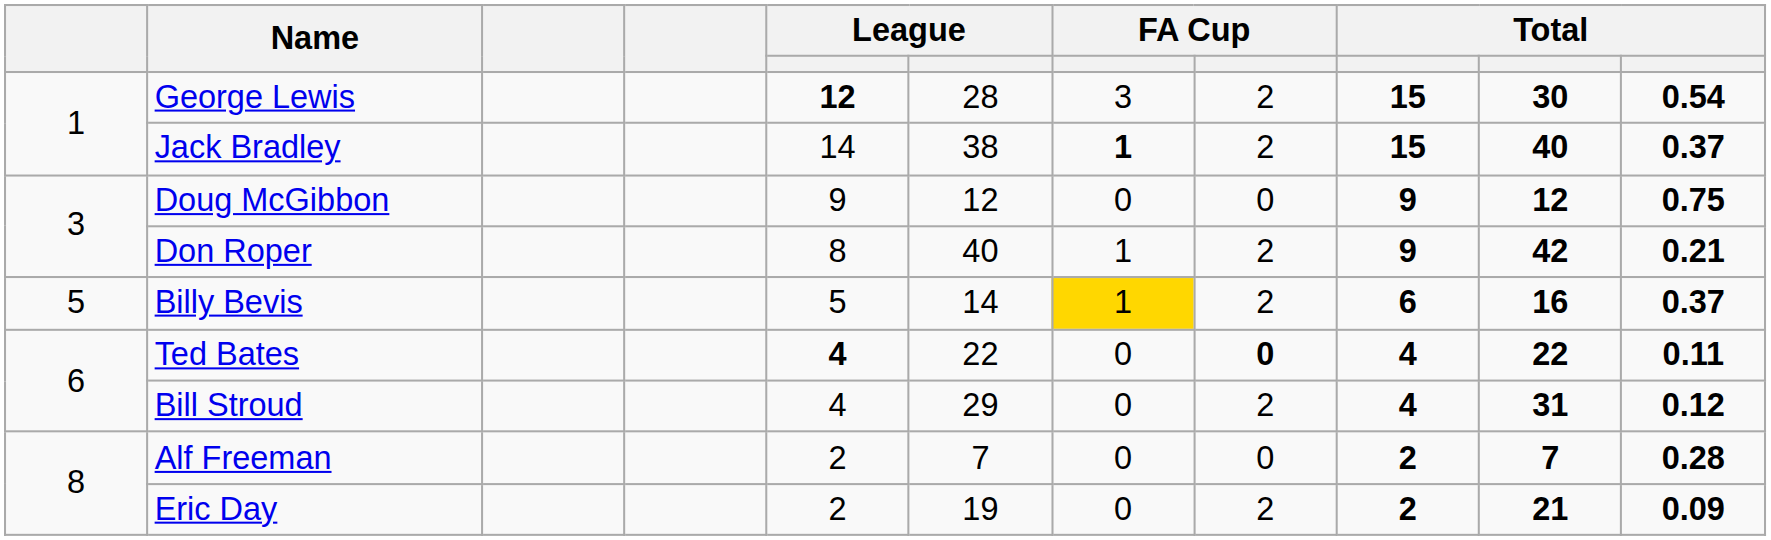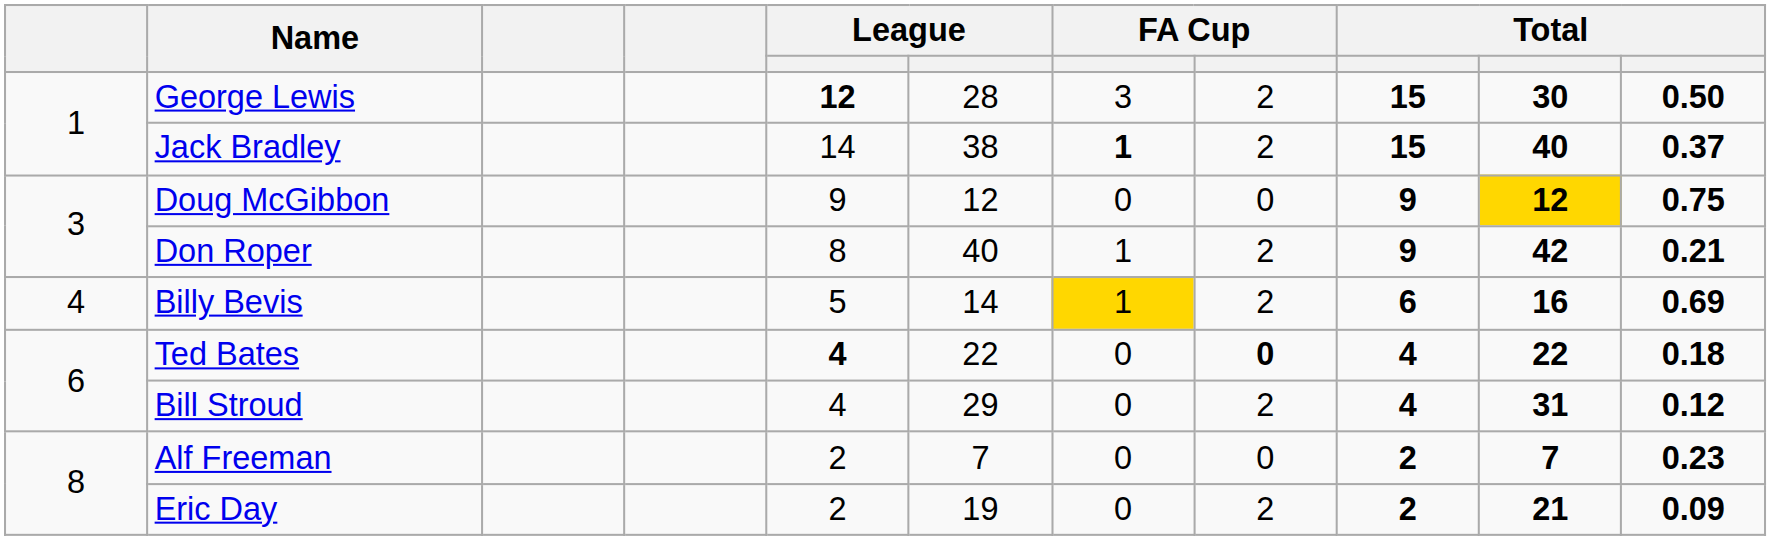 <table class="wikitable plainrowheaders" style="text-align:center;">
 <tr>
 <th scope="col" rowspan="2" style="width:4em;"></th>
 <th scope="col" rowspan="2" style="width:10em;">Name</th>
 <th scope="col" rowspan="2" style="width:4em;"></th>
 <th scope="col" rowspan="2" style="width:4em;"></th>
 <th scope="col" colspan="2">League</th>
 <th scope="col" colspan="2">FA Cup</th>
 <th scope="col" colspan="3">Total</th>
 </tr>
 <tr>
 <th scope="col" style="width:4em;"></th>
 <th scope="col" style="width:4em;"></th>
 <th scope="col" style="width:4em;"></th>
 <th scope="col" style="width:4em;"></th>
 <th scope="col" style="width:4em;"></th>
 <th scope="col" style="width:4em;"></th>
 <th scope="col" style="width:4em;"></th>
 </tr>
 <tr>
 <td rowspan="2">1</td>
 <td align="left"><a href='#'>George Lewis</a></td>
 <td></td>
 <td></td>
 <td><strong>12</strong></td>
 <td>28</td>
 <td>3</td>
 <td>2</td>
 <td><strong>15</strong></td>
 <td><strong>30</strong></td>
-<td><strong>0.54</strong></td>
+<td><strong>0.50</strong></td>
 </tr>
 <tr>
 <td align="left"><a href='#'>Jack Bradley</a></td>
 <td></td>
 <td></td>
 <td>14</td>
 <td>38</td>
 <td><strong>1</strong></td>
 <td>2</td>
 <td><strong>15</strong></td>
 <td><strong>40</strong></td>
 <td><strong>0.37</strong></td>
 </tr>
 <tr>
 <td rowspan="2">3</td>
 <td align="left"><a href='#'>Doug McGibbon</a></td>
 <td></td>
 <td></td>
 <td>9</td>
 <td>12</td>
 <td>0</td>
 <td>0</td>
 <td><strong>9</strong></td>
-<td><strong>12</strong></td>
+<td style="background: gold;"><strong>12</strong></td>
 <td><strong>0.75</strong></td>
 </tr>
 <tr>
 <td align="left"><a href='#'>Don Roper</a></td>
 <td></td>
 <td></td>
 <td>8</td>
 <td>40</td>
 <td>1</td>
 <td>2</td>
 <td><strong>9</strong></td>
 <td><strong>42</strong></td>
 <td><strong>0.21</strong></td>
 </tr>
 <tr>
-<td>5</td>
+<td>4</td>
 <td align="left"><a href='#'>Billy Bevis</a></td>
 <td></td>
 <td></td>
 <td>5</td>
 <td>14</td>
 <td style="background: gold;">1</td>
 <td>2</td>
 <td><strong>6</strong></td>
 <td><strong>16</strong></td>
-<td><strong>0.37</strong></td>
+<td><strong>0.69</strong></td>
 </tr>
 <tr>
 <td rowspan="2">6</td>
 <td align="left"><a href='#'>Ted Bates</a></td>
 <td></td>
 <td></td>
 <td><strong>4</strong></td>
 <td>22</td>
 <td>0</td>
 <td><strong>0</strong></td>
 <td><strong>4</strong></td>
 <td><strong>22</strong></td>
-<td><strong>0.11</strong></td>
+<td><strong>0.18</strong></td>
 </tr>
 <tr>
 <td align="left"><a href='#'>Bill Stroud</a></td>
 <td></td>
 <td></td>
 <td>4</td>
 <td>29</td>
 <td>0</td>
 <td>2</td>
 <td><strong>4</strong></td>
 <td><strong>31</strong></td>
 <td><strong>0.12</strong></td>
 </tr>
 <tr>
 <td rowspan="2">8</td>
 <td align="left"><a href='#'>Alf Freeman</a></td>
 <td></td>
 <td></td>
 <td>2</td>
 <td>7</td>
 <td>0</td>
 <td>0</td>
 <td><strong>2</strong></td>
 <td><strong>7</strong></td>
-<td><strong>0.28</strong></td>
+<td><strong>0.23</strong></td>
 </tr>
 <tr>
 <td align="left"><a href='#'>Eric Day</a></td>
 <td></td>
 <td></td>
 <td>2</td>
 <td>19</td>
 <td>0</td>
 <td>2</td>
 <td><strong>2</strong></td>
 <td><strong>21</strong></td>
 <td><strong>0.09</strong></td>
 </tr>
 </table>
